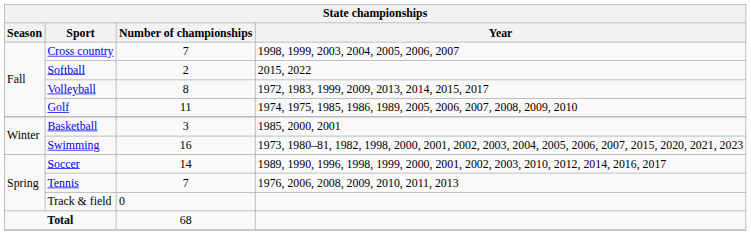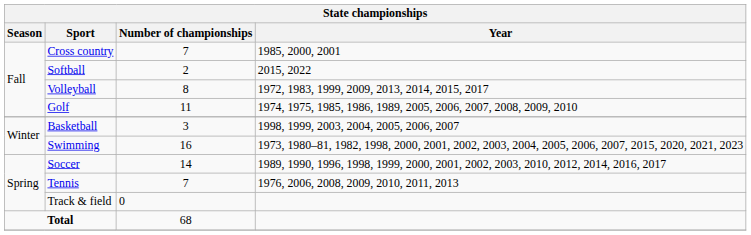 <table class="wikitable">
 <tr>
 <th colspan="4">State championships</th>
 </tr>
 <tr>
 <th>Season</th>
 <th>Sport</th>
 <th>Number of championships</th>
 <th>Year</th>
 </tr>
 <tr>
 <td rowspan="4">Fall</td>
 <td><a href='#'>Cross country</a></td>
 <td align="center">7</td>
-<td>1998, 1999, 2003, 2004, 2005, 2006, 2007</td>
+<td>1985, 2000, 2001</td>
 </tr>
 <tr>
 <td><a href='#'>Softball</a></td>
 <td align="center">2</td>
 <td>2015, 2022</td>
 </tr>
 <tr>
 <td><a href='#'>Volleyball</a></td>
 <td align="center">8</td>
 <td>1972, 1983, 1999, 2009, 2013, 2014, 2015, 2017</td>
 </tr>
 <tr>
 <td><a href='#'>Golf</a></td>
 <td align="center">11</td>
 <td>1974, 1975, 1985, 1986, 1989, 2005, 2006, 2007, 2008, 2009, 2010</td>
 </tr>
 <tr>
 </tr>
 <tr>
 <td rowspan="2">Winter</td>
 <td><a href='#'>Basketball</a></td>
 <td align="center">3</td>
-<td>1985, 2000, 2001</td>
+<td>1998, 1999, 2003, 2004, 2005, 2006, 2007</td>
 </tr>
 <tr>
 <td><a href='#'>Swimming</a></td>
 <td align="center">16</td>
 <td>1973, 1980–81, 1982, 1998, 2000, 2001, 2002, 2003, 2004, 2005, 2006, 2007, 2015, 2020, 2021, 2023</td>
 </tr>
 <tr>
 <td rowspan="3">Spring</td>
 <td><a href='#'>Soccer</a></td>
 <td align="center">14</td>
 <td>1989, 1990, 1996, 1998, 1999, 2000, 2001, 2002, 2003, 2010, 2012, 2014, 2016, 2017</td>
 </tr>
 <tr>
 <td><a href='#'>Tennis</a></td>
 <td align="center">7</td>
 <td>1976, 2006, 2008, 2009, 2010, 2011, 2013</td>
 </tr>
 <tr>
 <td>Track & field</td>
 <td>0</td>
 <td></td>
 </tr>
 <tr>
 <td colspan="2" align="center"><strong>Total</strong></td>
 <td align="center">68</td>
 <td></td>
 </tr>
 <tr>
 </tr>
 </table>
